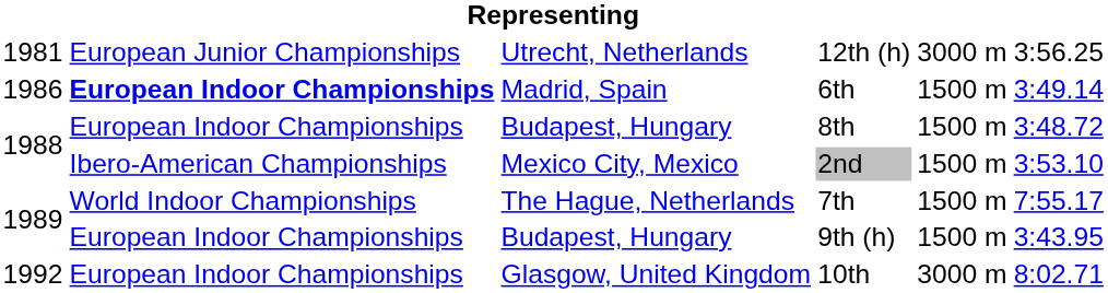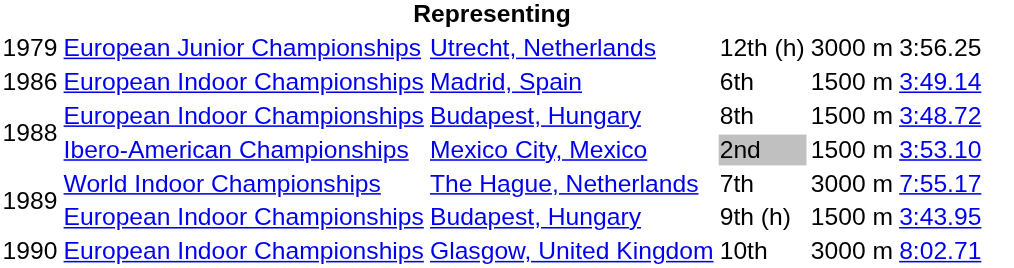 <table>
 <tr>
 <th colspan="6">Representing </th>
 </tr>
 <tr>
-<td>1981</td>
+<td>1979</td>
 <td><a href='#'>European Junior Championships</a></td>
 <td><a href='#'>Utrecht, Netherlands</a></td>
 <td>12th (h)</td>
 <td>3000 m</td>
 <td>3:56.25</td>
 </tr>
 <tr>
 <td>1986</td>
-<td><strong><a href='#'>European Indoor Championships</a></strong></td>
+<td><a href='#'>European Indoor Championships</a></td>
 <td><a href='#'>Madrid, Spain</a></td>
 <td>6th</td>
 <td>1500 m</td>
 <td><a href='#'>3:49.14</a></td>
 </tr>
 <tr>
 <td rowspan=2>1988</td>
 <td><a href='#'>European Indoor Championships</a></td>
 <td><a href='#'>Budapest, Hungary</a></td>
 <td>8th</td>
 <td>1500 m</td>
 <td><a href='#'>3:48.72</a></td>
 </tr>
 <tr>
 <td><a href='#'>Ibero-American Championships</a></td>
 <td><a href='#'>Mexico City, Mexico</a></td>
 <td bgcolor=silver>2nd</td>
 <td>1500 m</td>
 <td><a href='#'>3:53.10</a></td>
 </tr>
 <tr>
 <td rowspan=2>1989</td>
 <td><a href='#'>World Indoor Championships</a></td>
 <td><a href='#'>The Hague, Netherlands</a></td>
 <td>7th</td>
-<td>1500 m</td>
+<td>3000 m</td>
 <td><a href='#'>7:55.17</a></td>
 </tr>
 <tr>
 <td><a href='#'>European Indoor Championships</a></td>
 <td><a href='#'>Budapest, Hungary</a></td>
 <td>9th (h)</td>
 <td>1500 m</td>
 <td><a href='#'>3:43.95</a></td>
 </tr>
 <tr>
-<td>1992</td>
+<td>1990</td>
 <td><a href='#'>European Indoor Championships</a></td>
 <td><a href='#'>Glasgow, United Kingdom</a></td>
 <td>10th</td>
 <td>3000 m</td>
 <td><a href='#'>8:02.71</a></td>
 </tr>
 </table>
